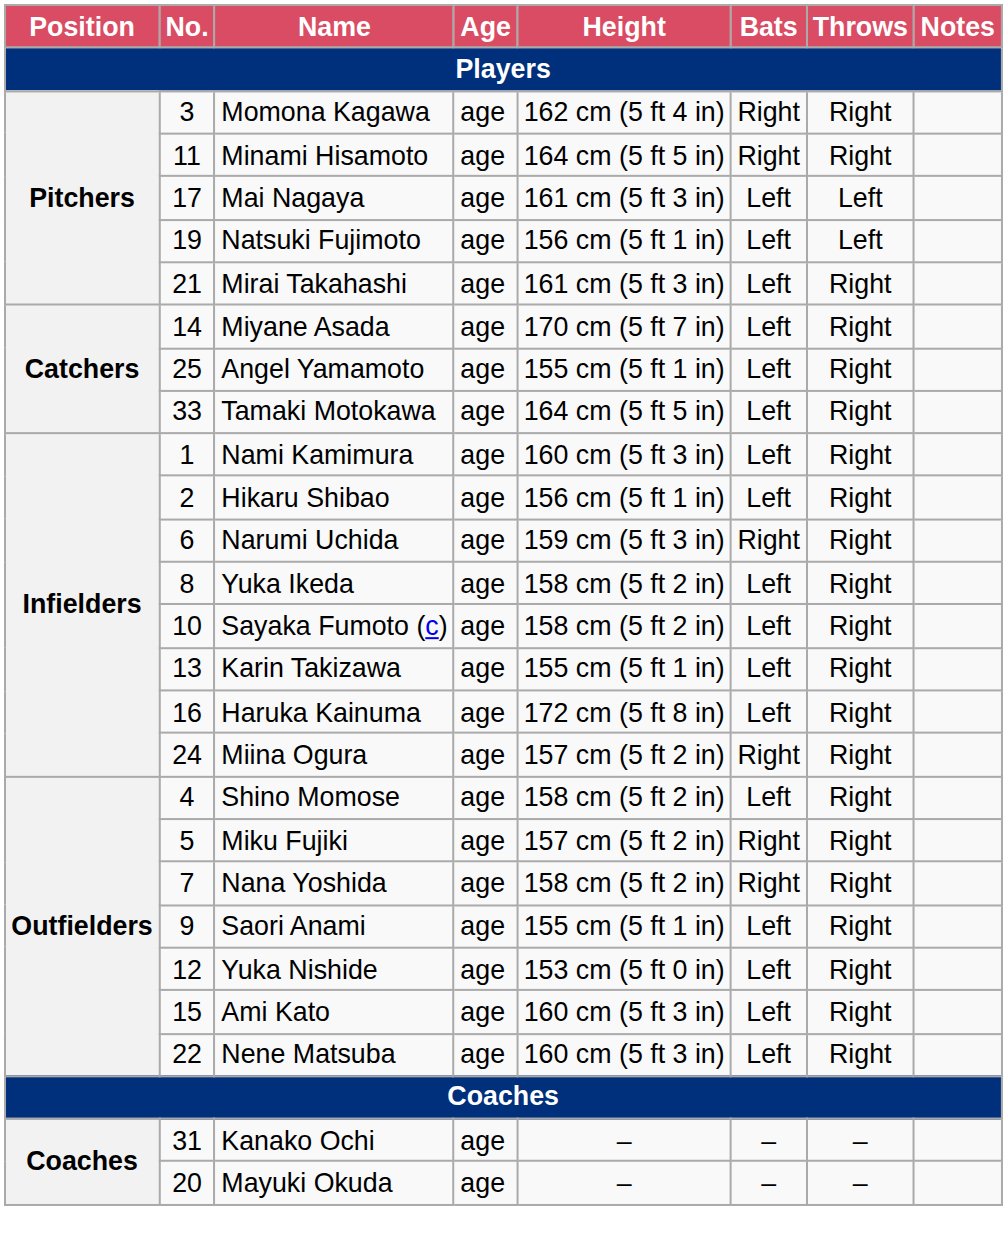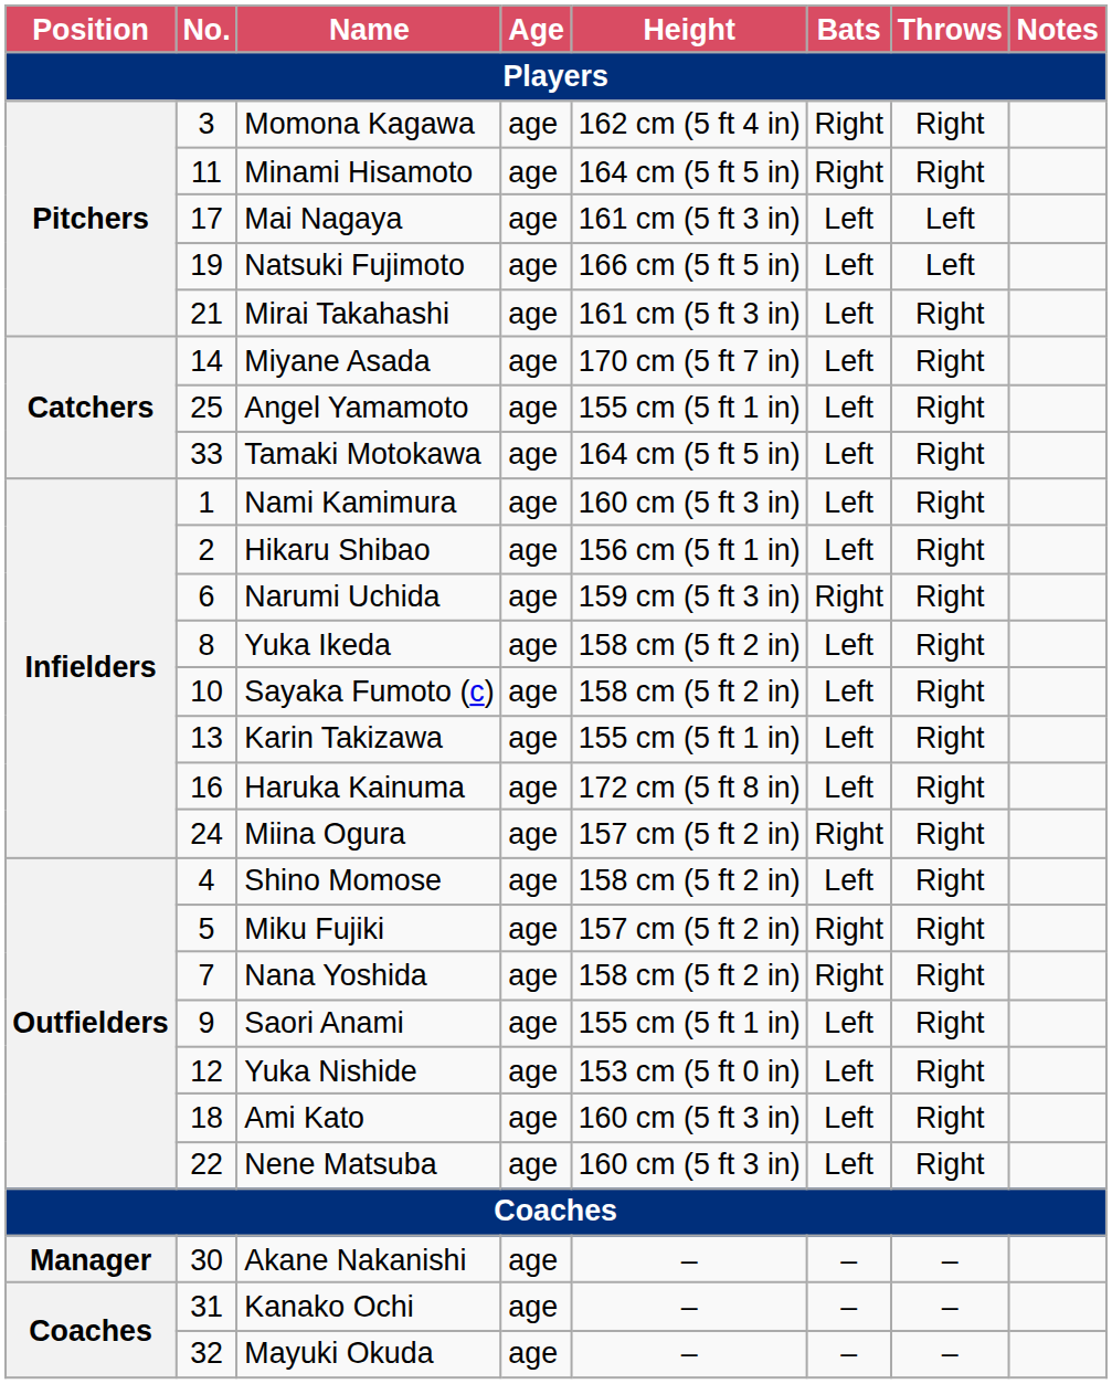 <table class="wikitable" style="font-size:smaller">
 <tr>
 <th style="background-color:#D94C63; color:#FFFFFF;">Position</th>
 <th style="background-color:#D94C63; color:#FFFFFF;">No.</th>
 <th style="background-color:#D94C63; color:#FFFFFF;">Name</th>
 <th style="background-color:#D94C63; color:#FFFFFF;">Age</th>
 <th style="background-color:#D94C63; color:#FFFFFF;">Height</th>
 <th style="background-color:#D94C63; color:#FFFFFF;">Bats</th>
 <th style="background-color:#D94C63; color:#FFFFFF;">Throws</th>
 <th style="background-color:#D94C63; color:#FFFFFF;">Notes</th>
 </tr>
 <tr>
 <th colspan="8" style="background-color:#002F7B; color:#FFFFFF;">Players</th>
 </tr>
 <tr>
 <th rowspan="5">Pitchers</th>
 <td align="center">3</td>
 <td> Momona Kagawa</td>
 <td>age </td>
 <td>162 cm (5 ft 4 in)</td>
 <td align="center">Right</td>
 <td align="center">Right</td>
 <td></td>
 </tr>
 <tr>
 <td align="center">11</td>
 <td> Minami Hisamoto</td>
 <td>age </td>
 <td>164 cm (5 ft 5 in)</td>
 <td align="center">Right</td>
 <td align="center">Right</td>
 <td></td>
 </tr>
 <tr>
 <td align="center">17</td>
 <td> Mai Nagaya</td>
 <td>age </td>
 <td>161 cm (5 ft 3 in)</td>
 <td align="center">Left</td>
 <td align="center">Left</td>
 <td></td>
 </tr>
 <tr>
 <td align="center">19</td>
 <td> Natsuki Fujimoto</td>
 <td>age </td>
-<td>156 cm (5 ft 1 in)</td>
+<td>166 cm (5 ft 5 in)</td>
 <td align="center">Left</td>
 <td align="center">Left</td>
 <td></td>
 </tr>
 <tr>
 <td align="center">21</td>
 <td> Mirai Takahashi</td>
 <td>age </td>
 <td>161 cm (5 ft 3 in)</td>
 <td align="center">Left</td>
 <td align="center">Right</td>
 <td></td>
 </tr>
 <tr>
 <th rowspan="3">Catchers</th>
 <td align="center">14</td>
 <td> Miyane Asada</td>
 <td>age </td>
 <td>170 cm (5 ft 7 in)</td>
 <td align="center">Left</td>
 <td align="center">Right</td>
 <td></td>
 </tr>
 <tr>
 <td align="center">25</td>
 <td> Angel Yamamoto</td>
 <td>age </td>
 <td>155 cm (5 ft 1 in)</td>
 <td align="center">Left</td>
 <td align="center">Right</td>
 <td></td>
 </tr>
 <tr>
 <td align="center">33</td>
 <td> Tamaki Motokawa</td>
 <td>age </td>
 <td>164 cm (5 ft 5 in)</td>
 <td align="center">Left</td>
 <td align="center">Right</td>
 <td></td>
 </tr>
 <tr>
 <th rowspan="8">Infielders</th>
 <td align="center">1</td>
 <td> Nami Kamimura</td>
 <td>age </td>
 <td>160 cm (5 ft 3 in)</td>
 <td align="center">Left</td>
 <td align="center">Right</td>
 <td></td>
 </tr>
 <tr>
 <td align="center">2</td>
 <td> Hikaru Shibao</td>
 <td>age </td>
 <td>156 cm (5 ft 1 in)</td>
 <td align="center">Left</td>
 <td align="center">Right</td>
 <td></td>
 </tr>
 <tr>
 <td align="center">6</td>
 <td> Narumi Uchida</td>
 <td>age </td>
 <td>159 cm (5 ft 3 in)</td>
 <td align="center">Right</td>
 <td align="center">Right</td>
 <td></td>
 </tr>
 <tr>
 <td align="center">8</td>
 <td> Yuka Ikeda</td>
 <td>age </td>
 <td>158 cm (5 ft 2 in)</td>
 <td align="center">Left</td>
 <td align="center">Right</td>
 <td></td>
 </tr>
 <tr>
 <td align="center">10</td>
 <td> Sayaka Fumoto (<a href='#'>c</a>)</td>
 <td>age </td>
 <td>158 cm (5 ft 2 in)</td>
 <td align="center">Left</td>
 <td align="center">Right</td>
 <td></td>
 </tr>
 <tr>
 <td align="center">13</td>
 <td> Karin Takizawa</td>
 <td>age </td>
 <td>155 cm (5 ft 1 in)</td>
 <td align="center">Left</td>
 <td align="center">Right</td>
 <td></td>
 </tr>
 <tr>
 <td align="center">16</td>
 <td> Haruka Kainuma</td>
 <td>age </td>
 <td>172 cm (5 ft 8 in)</td>
 <td align="center">Left</td>
 <td align="center">Right</td>
 <td></td>
 </tr>
 <tr>
 <td align="center">24</td>
 <td> Miina Ogura</td>
 <td>age </td>
 <td>157 cm (5 ft 2 in)</td>
 <td align="center">Right</td>
 <td align="center">Right</td>
 <td></td>
 </tr>
 <tr>
 <th rowspan="7">Outfielders</th>
 <td align="center">4</td>
 <td> Shino Momose</td>
 <td>age </td>
 <td>158 cm (5 ft 2 in)</td>
 <td align="center">Left</td>
 <td align="center">Right</td>
 <td></td>
 </tr>
 <tr>
 <td align="center">5</td>
 <td> Miku Fujiki</td>
 <td>age </td>
 <td>157 cm (5 ft 2 in)</td>
 <td align="center">Right</td>
 <td align="center">Right</td>
 <td></td>
 </tr>
 <tr>
 <td align="center">7</td>
 <td> Nana Yoshida</td>
 <td>age </td>
 <td>158 cm (5 ft 2 in)</td>
 <td align="center">Right</td>
 <td align="center">Right</td>
 <td></td>
 </tr>
 <tr>
 <td align="center">9</td>
 <td> Saori Anami</td>
 <td>age </td>
 <td>155 cm (5 ft 1 in)</td>
 <td align="center">Left</td>
 <td align="center">Right</td>
 <td></td>
 </tr>
 <tr>
 <td align="center">12</td>
 <td> Yuka Nishide</td>
 <td>age </td>
 <td>153 cm (5 ft 0 in)</td>
 <td align="center">Left</td>
 <td align="center">Right</td>
 <td></td>
 </tr>
 <tr>
-<td align="center">15</td>
+<td align="center">18</td>
 <td> Ami Kato</td>
 <td>age </td>
 <td>160 cm (5 ft 3 in)</td>
 <td align="center">Left</td>
 <td align="center">Right</td>
 <td></td>
 </tr>
 <tr>
 <td align="center">22</td>
 <td> Nene Matsuba</td>
 <td>age </td>
 <td>160 cm (5 ft 3 in)</td>
 <td align="center">Left</td>
 <td align="center">Right</td>
 <td></td>
 </tr>
 <tr>
 <th colspan="8" style="background-color:#002F7B; color:#FFFFFF;">Coaches</th>
 </tr>
 <tr>
+<th rowspan="1">Manager</th>
+<td align="center">30</td>
+<td> Akane Nakanishi</td>
+<td>age </td>
+<td align="center">–</td>
+<td align="center">–</td>
+<td align="center">–</td>
+<td></td>
+</tr>
+<tr>
 <th rowspan="2">Coaches</th>
 <td align="center">31</td>
 <td> Kanako Ochi</td>
 <td>age </td>
 <td align="center">–</td>
 <td align="center">–</td>
 <td align="center">–</td>
 <td></td>
 </tr>
 <tr>
-<td align="center">20</td>
+<td align="center">32</td>
 <td> Mayuki Okuda</td>
 <td>age </td>
 <td align="center">–</td>
 <td align="center">–</td>
 <td align="center">–</td>
 <td></td>
 </tr>
 </table>
